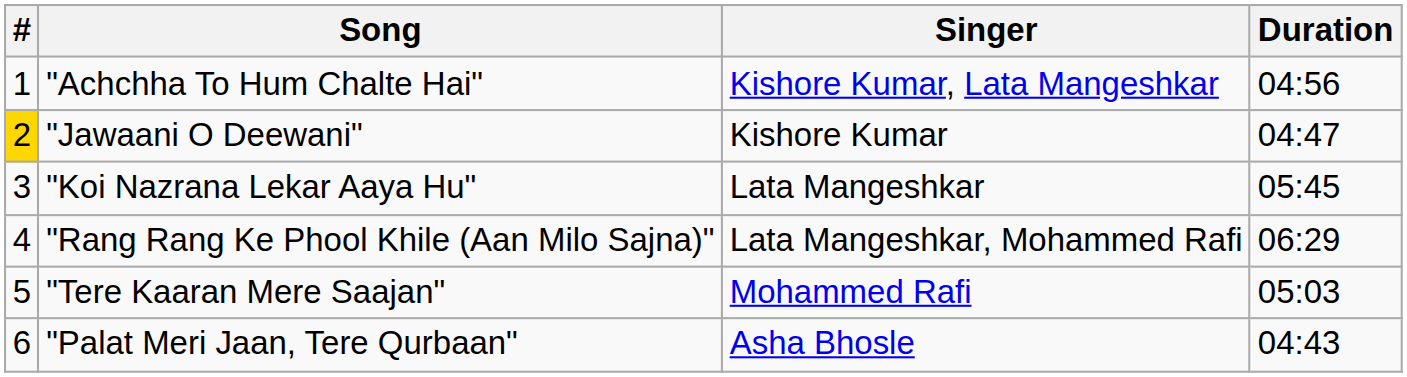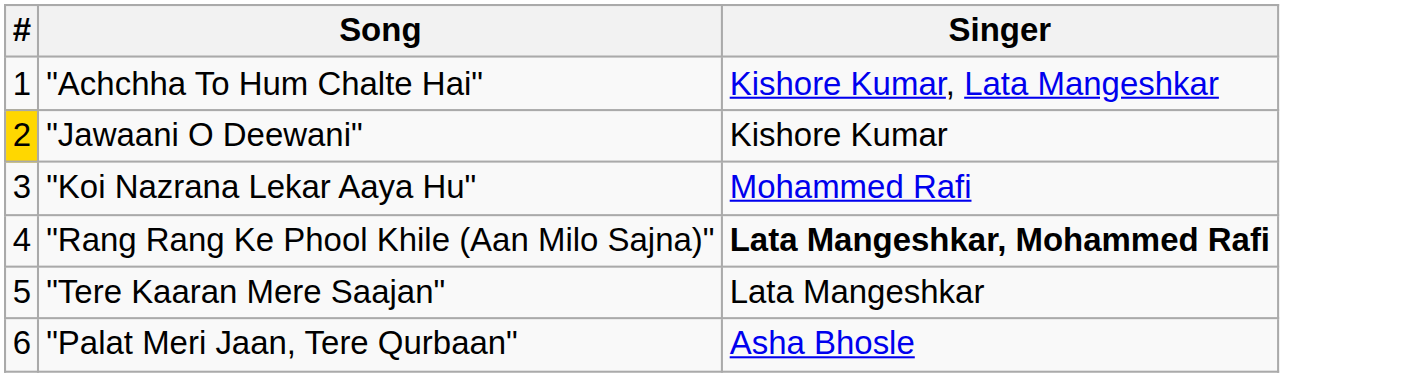 <table class="wikitable">
 <tr>
 <th>#</th>
 <th>Song</th>
 <th>Singer</th>
-<th>Duration</th>
 </tr>
 <tr>
 <td>1</td>
 <td>"Achchha To Hum Chalte Hai"</td>
 <td><a href='#'>Kishore Kumar</a>, <a href='#'>Lata Mangeshkar</a></td>
-<td>04:56</td>
 </tr>
 <tr>
 <td style="background: gold;">2</td>
 <td>"Jawaani O Deewani"</td>
 <td>Kishore Kumar</td>
-<td>04:47</td>
 </tr>
 <tr>
 <td>3</td>
 <td>"Koi Nazrana Lekar Aaya Hu"</td>
-<td>Lata Mangeshkar</td>
-<td>05:45</td>
+<td><a href='#'>Mohammed Rafi</a></td>
 </tr>
 <tr>
 <td>4</td>
 <td>"Rang Rang Ke Phool Khile (Aan Milo Sajna)"</td>
-<td>Lata Mangeshkar, Mohammed Rafi</td>
-<td>06:29</td>
+<td><strong>Lata Mangeshkar, Mohammed Rafi</strong></td>
 </tr>
 <tr>
 <td>5</td>
 <td>"Tere Kaaran Mere Saajan"</td>
-<td><a href='#'>Mohammed Rafi</a></td>
-<td>05:03</td>
+<td>Lata Mangeshkar</td>
 </tr>
 <tr>
 <td>6</td>
 <td>"Palat Meri Jaan, Tere Qurbaan"</td>
 <td><a href='#'>Asha Bhosle</a></td>
-<td>04:43</td>
 </tr>
 </table>
